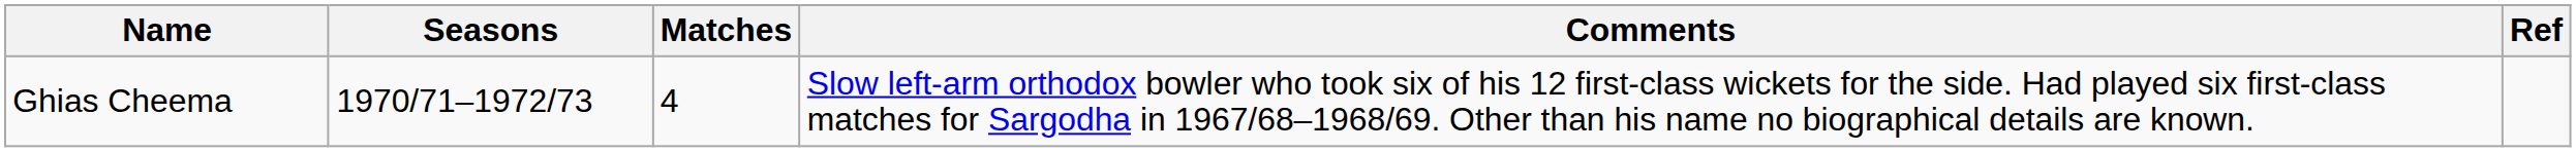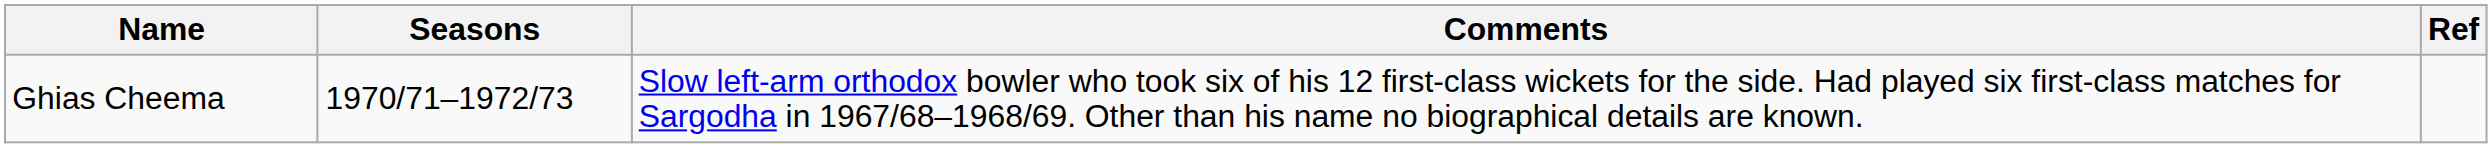 <table class="wikitable">
 <tr>
 <th style="width:150px">Name</th>
 <th style="width:150px">Seasons</th>
-<th>Matches</th>
 <th>Comments</th>
 <th>Ref</th>
 </tr>
 <tr>
 <td>Ghias Cheema</td>
 <td>1970/71–1972/73</td>
-<td>4</td>
 <td><a href='#'>Slow left-arm orthodox</a> bowler who took six of his 12 first-class wickets for the side. Had played six first-class matches for <a href='#'>Sargodha</a> in 1967/68–1968/69. Other than his name no biographical details are known.</td>
 <td></td>
 </tr>
 </table>
